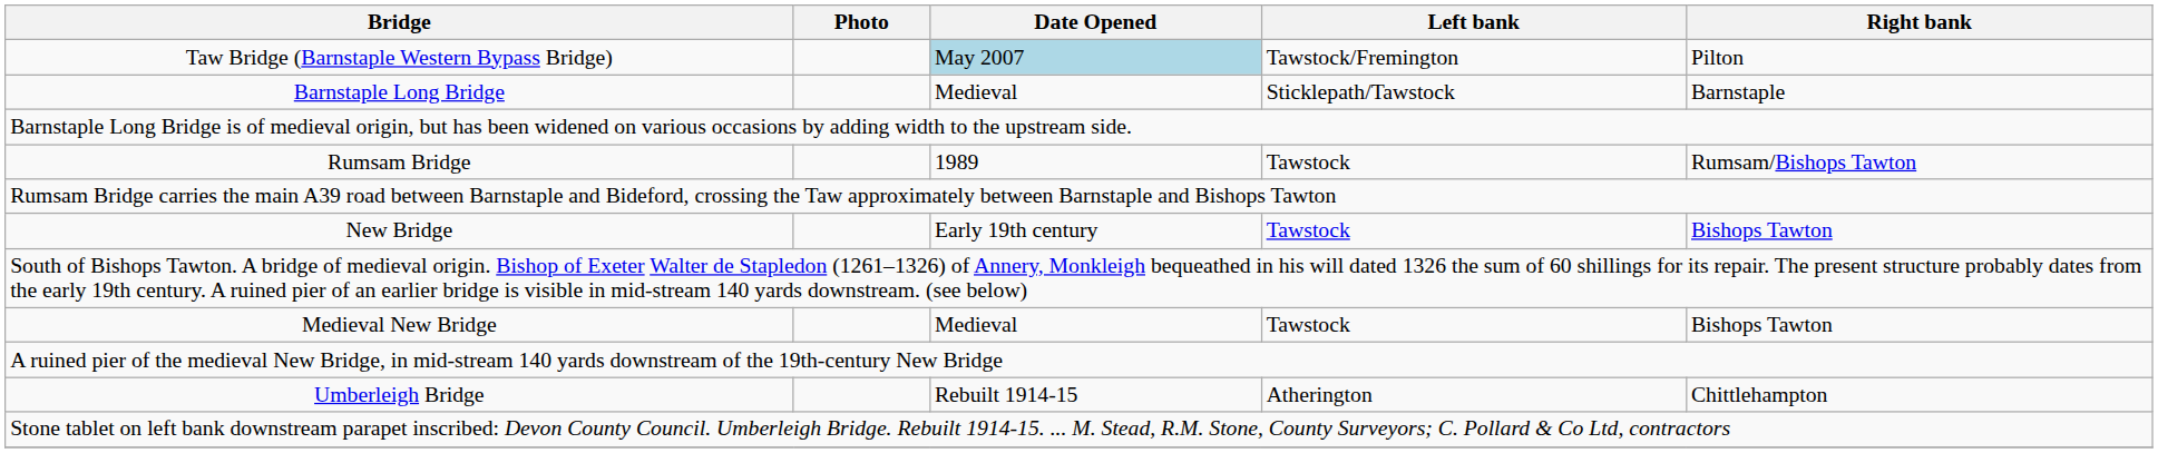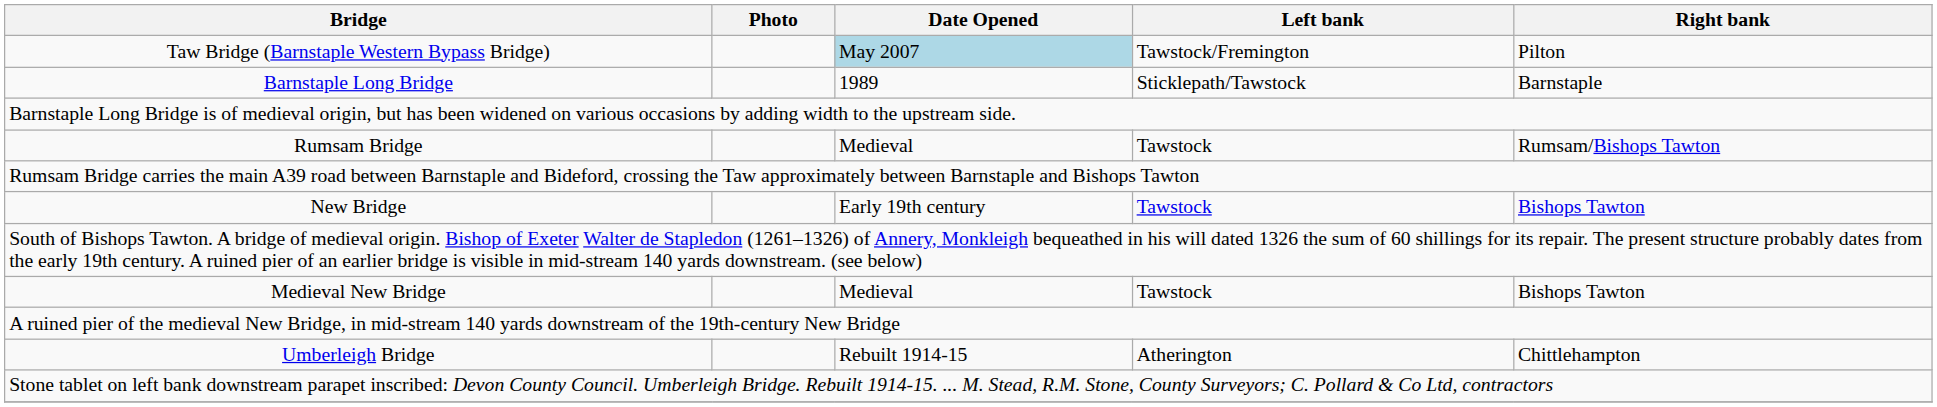 <table class="wikitable">
 <tr>
 <th>Bridge</th>
 <th>Photo</th>
 <th>Date Opened</th>
 <th>Left bank</th>
 <th>Right bank</th>
 </tr>
 <tr>
 <td align="center">Taw Bridge (<a href='#'>Barnstaple Western Bypass</a> Bridge)</td>
 <td></td>
 <td style="background: lightblue;">May 2007</td>
 <td>Tawstock/Fremington</td>
 <td>Pilton</td>
 </tr>
 <tr>
 <td align="center"><a href='#'>Barnstaple Long Bridge</a></td>
 <td></td>
-<td>Medieval</td>
+<td>1989</td>
 <td>Sticklepath/Tawstock</td>
 <td>Barnstaple</td>
 </tr>
 <tr>
 <td colspan="5">Barnstaple Long Bridge is of medieval origin, but has been widened on various occasions by adding width to the upstream side.</td>
 </tr>
 <tr>
 <td align="center">Rumsam Bridge</td>
 <td></td>
-<td>1989</td>
+<td>Medieval</td>
 <td>Tawstock</td>
 <td>Rumsam/<a href='#'>Bishops Tawton</a></td>
 </tr>
 <tr>
 <td colspan="5">Rumsam Bridge carries the main A39 road between Barnstaple and Bideford, crossing the Taw approximately between Barnstaple and Bishops Tawton</td>
 </tr>
 <tr>
 <td align="center">New Bridge</td>
 <td></td>
 <td>Early 19th century</td>
 <td><a href='#'>Tawstock</a></td>
 <td><a href='#'>Bishops Tawton</a></td>
 </tr>
 <tr>
 <td colspan="5">South of Bishops Tawton. A bridge of medieval origin. <a href='#'>Bishop of Exeter</a> <a href='#'>Walter de Stapledon</a> (1261–1326) of <a href='#'>Annery, Monkleigh</a> bequeathed in his will dated 1326 the sum of 60 shillings for its repair. The present structure probably dates from the early 19th century. A ruined pier of an earlier bridge is visible in mid-stream 140 yards downstream. (see below)</td>
 </tr>
 <tr>
 <td align="center">Medieval New Bridge</td>
 <td></td>
 <td>Medieval</td>
 <td>Tawstock</td>
 <td>Bishops Tawton</td>
 </tr>
 <tr>
 <td colspan="5">A ruined pier of the medieval New Bridge, in mid-stream 140 yards downstream of the 19th-century New Bridge</td>
 </tr>
 <tr>
 <td align="center"><a href='#'>Umberleigh</a> Bridge</td>
 <td></td>
 <td>Rebuilt 1914-15</td>
 <td>Atherington</td>
 <td>Chittlehampton</td>
 </tr>
 <tr>
 <td colspan="5">Stone tablet on left bank downstream parapet inscribed: <em>Devon County Council. Umberleigh Bridge. Rebuilt 1914-15. ... M. Stead, R.M. Stone, County Surveyors; C. Pollard & Co Ltd, contractors</em></td>
 </tr>
 <tr>
 </tr>
 </table>
